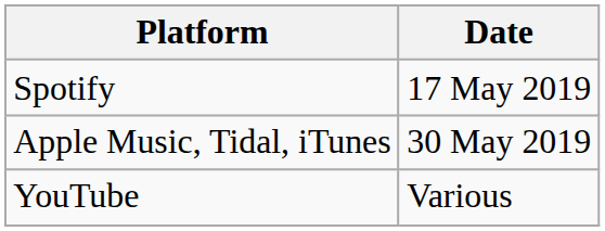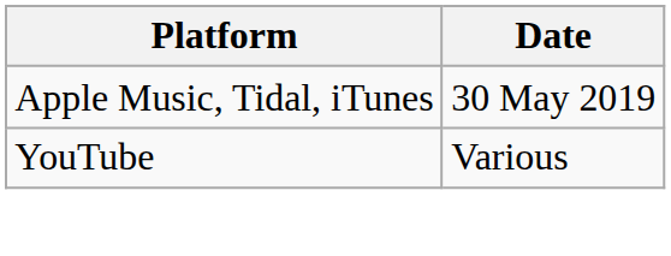 <table class="wikitable">
 <tr>
 <th>Platform</th>
 <th>Date</th>
-</tr>
-<tr>
-<td>Spotify</td>
-<td>17 May 2019</td>
 </tr>
 <tr>
 <td>Apple Music, Tidal, iTunes</td>
 <td>30 May 2019</td>
 </tr>
 <tr>
 <td>YouTube</td>
 <td>Various</td>
 </tr>
 </table>
